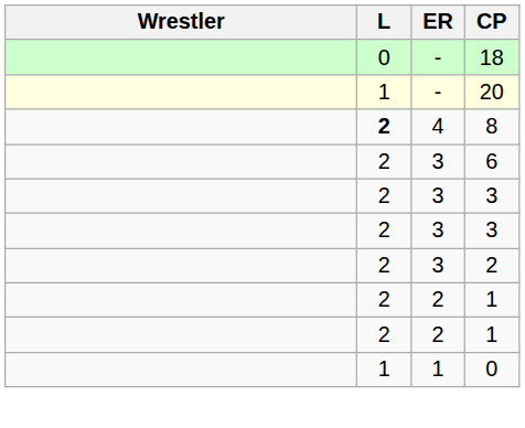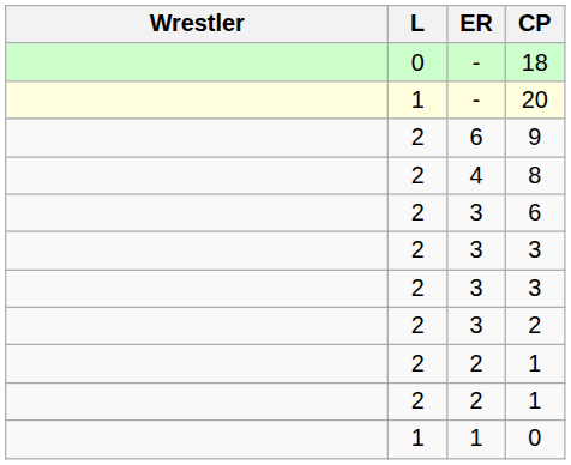 <table class="wikitable" style="text-align: center;" |>
 <tr>
 <th width="250">Wrestler</th>
 <th width="32">L</th>
 <th width="32">ER</th>
 <th width="32">CP</th>
 </tr>
 <tr bgcolor="ccffcc">
 <td style="text-align:left;"></td>
 <td>0</td>
 <td>-</td>
 <td>18</td>
 </tr>
 <tr bgcolor="lightyellow">
 <td style="text-align:left;"></td>
 <td>1</td>
 <td>-</td>
 <td>20</td>
 </tr>
 <tr>
 <td style="text-align:left;"></td>
-<td><strong>2</strong></td>
+<td>2</td>
+<td>6</td>
+<td>9</td>
+</tr>
+<tr>
+<td style="text-align:left;"></td>
+<td>2</td>
 <td>4</td>
 <td>8</td>
 </tr>
 <tr>
 <td style="text-align:left;"></td>
 <td>2</td>
 <td>3</td>
 <td>6</td>
 </tr>
 <tr>
 <td style="text-align:left;"></td>
 <td>2</td>
 <td>3</td>
 <td>3</td>
 </tr>
 <tr>
 <td style="text-align:left;"></td>
 <td>2</td>
 <td>3</td>
 <td>3</td>
 </tr>
 <tr>
 <td style="text-align:left;"></td>
 <td>2</td>
 <td>3</td>
 <td>2</td>
 </tr>
 <tr>
 <td style="text-align:left;"></td>
 <td>2</td>
 <td>2</td>
 <td>1</td>
 </tr>
 <tr>
 <td style="text-align:left;"></td>
 <td>2</td>
 <td>2</td>
 <td>1</td>
 </tr>
 <tr>
 <td style="text-align:left;"></td>
 <td>1</td>
 <td>1</td>
 <td>0</td>
 </tr>
 </table>
